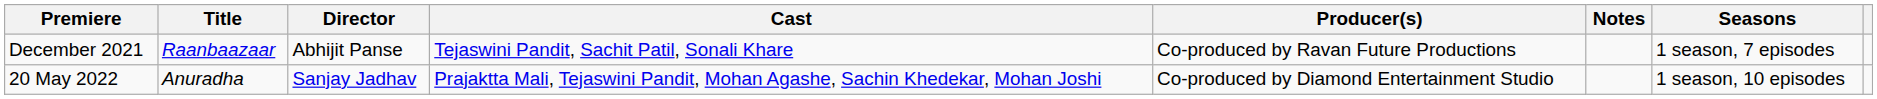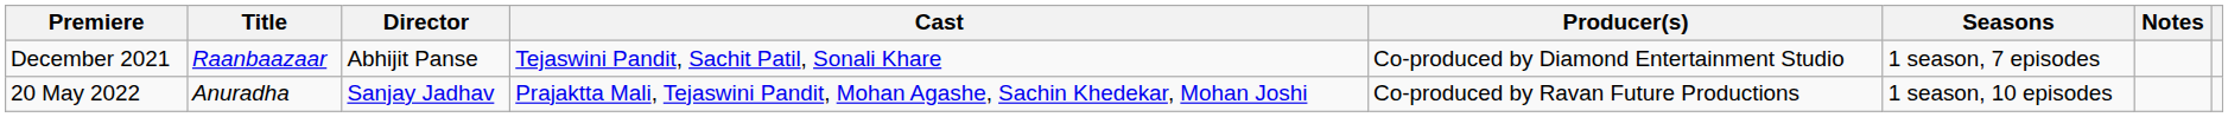 <table class="wikitable sortable" style="width: 100%;">
 <tr>
 <th scope="col">Premiere</th>
 <th scope="col">Title</th>
 <th scope="col">Director</th>
 <th scope="col">Cast</th>
 <th>Producer(s)</th>
+<th scope="col">Seasons</th>
 <th scope = "col">Notes</th>
-<th scope="col">Seasons</th>
 <th scope="col" class="unsortable"></th>
 </tr>
 <tr>
 <td>December 2021</td>
 <td><em><a href='#'>Raanbaazaar</a></em></td>
 <td>Abhijit Panse</td>
 <td><a href='#'>Tejaswini Pandit</a>, <a href='#'>Sachit Patil</a>, <a href='#'>Sonali Khare</a></td>
-<td>Co-produced by Ravan Future Productions</td>
+<td>Co-produced by Diamond Entertainment Studio</td>
+<td>1 season, 7 episodes</td>
 <td></td>
-<td>1 season, 7 episodes</td>
 <td></td>
 </tr>
 <tr>
 <td>20 May 2022</td>
 <td><em>Anuradha</em></td>
 <td><a href='#'>Sanjay Jadhav</a></td>
 <td><a href='#'>Prajaktta Mali</a>, <a href='#'>Tejaswini Pandit</a>, <a href='#'>Mohan Agashe</a>, <a href='#'>Sachin Khedekar</a>, <a href='#'>Mohan Joshi</a></td>
-<td>Co-produced by Diamond Entertainment Studio</td>
+<td>Co-produced by Ravan Future Productions</td>
+<td>1 season, 10 episodes</td>
 <td></td>
-<td>1 season, 10 episodes</td>
 <td></td>
 </tr>
 </table>
